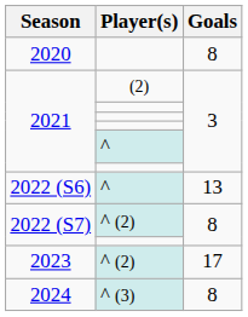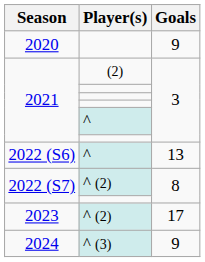 <table class="wikitable sortable" style="text-align:center">
 <tr>
 <th>Season</th>
 <th>Player(s)</th>
 <th>Goals</th>
 </tr>
 <tr>
 <td><a href='#'>2020</a></td>
 <td align=left></td>
-<td>8</td>
+<td>9</td>
 </tr>
 <tr>
 <td rowspan=6><a href='#'>2021</a></td>
 <td> <small>(2)</small></td>
 <td rowspan=6>3</td>
 </tr>
 <tr>
 <td align=left></td>
 </tr>
 <tr>
 <td align=left></td>
 </tr>
 <tr>
 <td align=left></td>
 </tr>
 <tr>
 <td align=left bgcolor="#CFECEC">^</td>
 </tr>
 <tr>
 <td align=left></td>
 </tr>
 <tr>
 <td><a href='#'>2022 (S6)</a></td>
 <td align=left bgcolor="#CFECEC">^</td>
 <td>13</td>
 </tr>
 <tr>
 <td rowspan=2><a href='#'>2022 (S7)</a></td>
 <td align=left bgcolor="#CFECEC">^ <small>(2)</small></td>
 <td rowspan=2>8</td>
 </tr>
 <tr>
 <td align=left></td>
 </tr>
 <tr>
 <td><a href='#'>2023</a></td>
 <td align=left bgcolor="#CFECEC">^ <small>(2)</small></td>
 <td>17</td>
 </tr>
 <tr>
 <td><a href='#'>2024</a></td>
 <td align=left bgcolor="#CFECEC">^ <small>(3)</small></td>
-<td>8</td>
+<td>9</td>
 </tr>
 </table>
